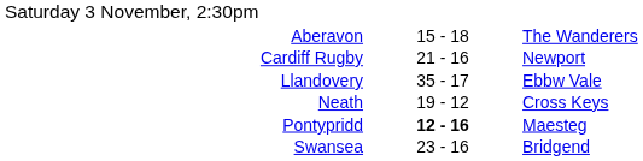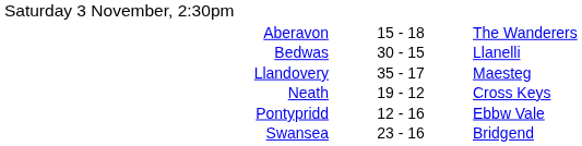 <table style="width:70%;" cellspacing="1">
 <tr>
 <th width=35%></th>
 <th width=15%></th>
 <th></th>
 </tr>
 <tr>
 <td>Saturday 3 November, 2:30pm</td>
 </tr>
 <tr style=font-size:90%>
 <td align=right><a href='#'>Aberavon</a></td>
 <td align=center>15 - 18</td>
 <td><a href='#'>The Wanderers</a></td>
 </tr>
 <tr style=font-size:90%>
-<td align=right><a href='#'>Cardiff Rugby</a></td>
-<td align=center>21 - 16</td>
-<td><a href='#'>Newport</a></td>
+<td align=right><a href='#'>Bedwas</a></td>
+<td align=center>30 - 15</td>
+<td><a href='#'>Llanelli</a></td>
 </tr>
 <tr style=font-size:90%>
 <td align=right><a href='#'>Llandovery</a></td>
 <td align=center>35 - 17</td>
-<td><a href='#'>Ebbw Vale</a></td>
+<td><a href='#'>Maesteg</a></td>
 </tr>
 <tr style=font-size:90%>
 <td align=right><a href='#'>Neath</a></td>
 <td align=center>19 - 12</td>
 <td><a href='#'>Cross Keys</a></td>
 </tr>
 <tr style=font-size:90%>
 <td align=right><a href='#'>Pontypridd</a></td>
-<td align=center><strong>12 - 16</strong></td>
-<td><a href='#'>Maesteg</a></td>
+<td align=center>12 - 16</td>
+<td><a href='#'>Ebbw Vale</a></td>
 </tr>
 <tr style=font-size:90%>
 <td align=right><a href='#'>Swansea</a></td>
 <td align=center>23 - 16</td>
 <td><a href='#'>Bridgend</a></td>
 </tr>
 </table>
